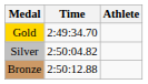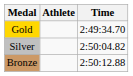 <table class="wikitable">
 <tr>
 <th>Medal</th>
+<th>Athlete</th>
 <th>Time</th>
-<th>Athlete</th>
 </tr>
 <tr>
 <td style="text-align:center;background-color:gold;">Gold</td>
+<td></td>
 <td>2:49:34.70</td>
-<td></td>
 </tr>
 <tr>
 <td style="text-align:center;background-color:silver;">Silver</td>
+<td></td>
 <td>2:50:04.82</td>
-<td></td>
 </tr>
 <tr>
 <td style="text-align:center;background-color:#CC9966;">Bronze</td>
+<td></td>
 <td>2:50:12.88</td>
-<td></td>
 </tr>
 </table>
